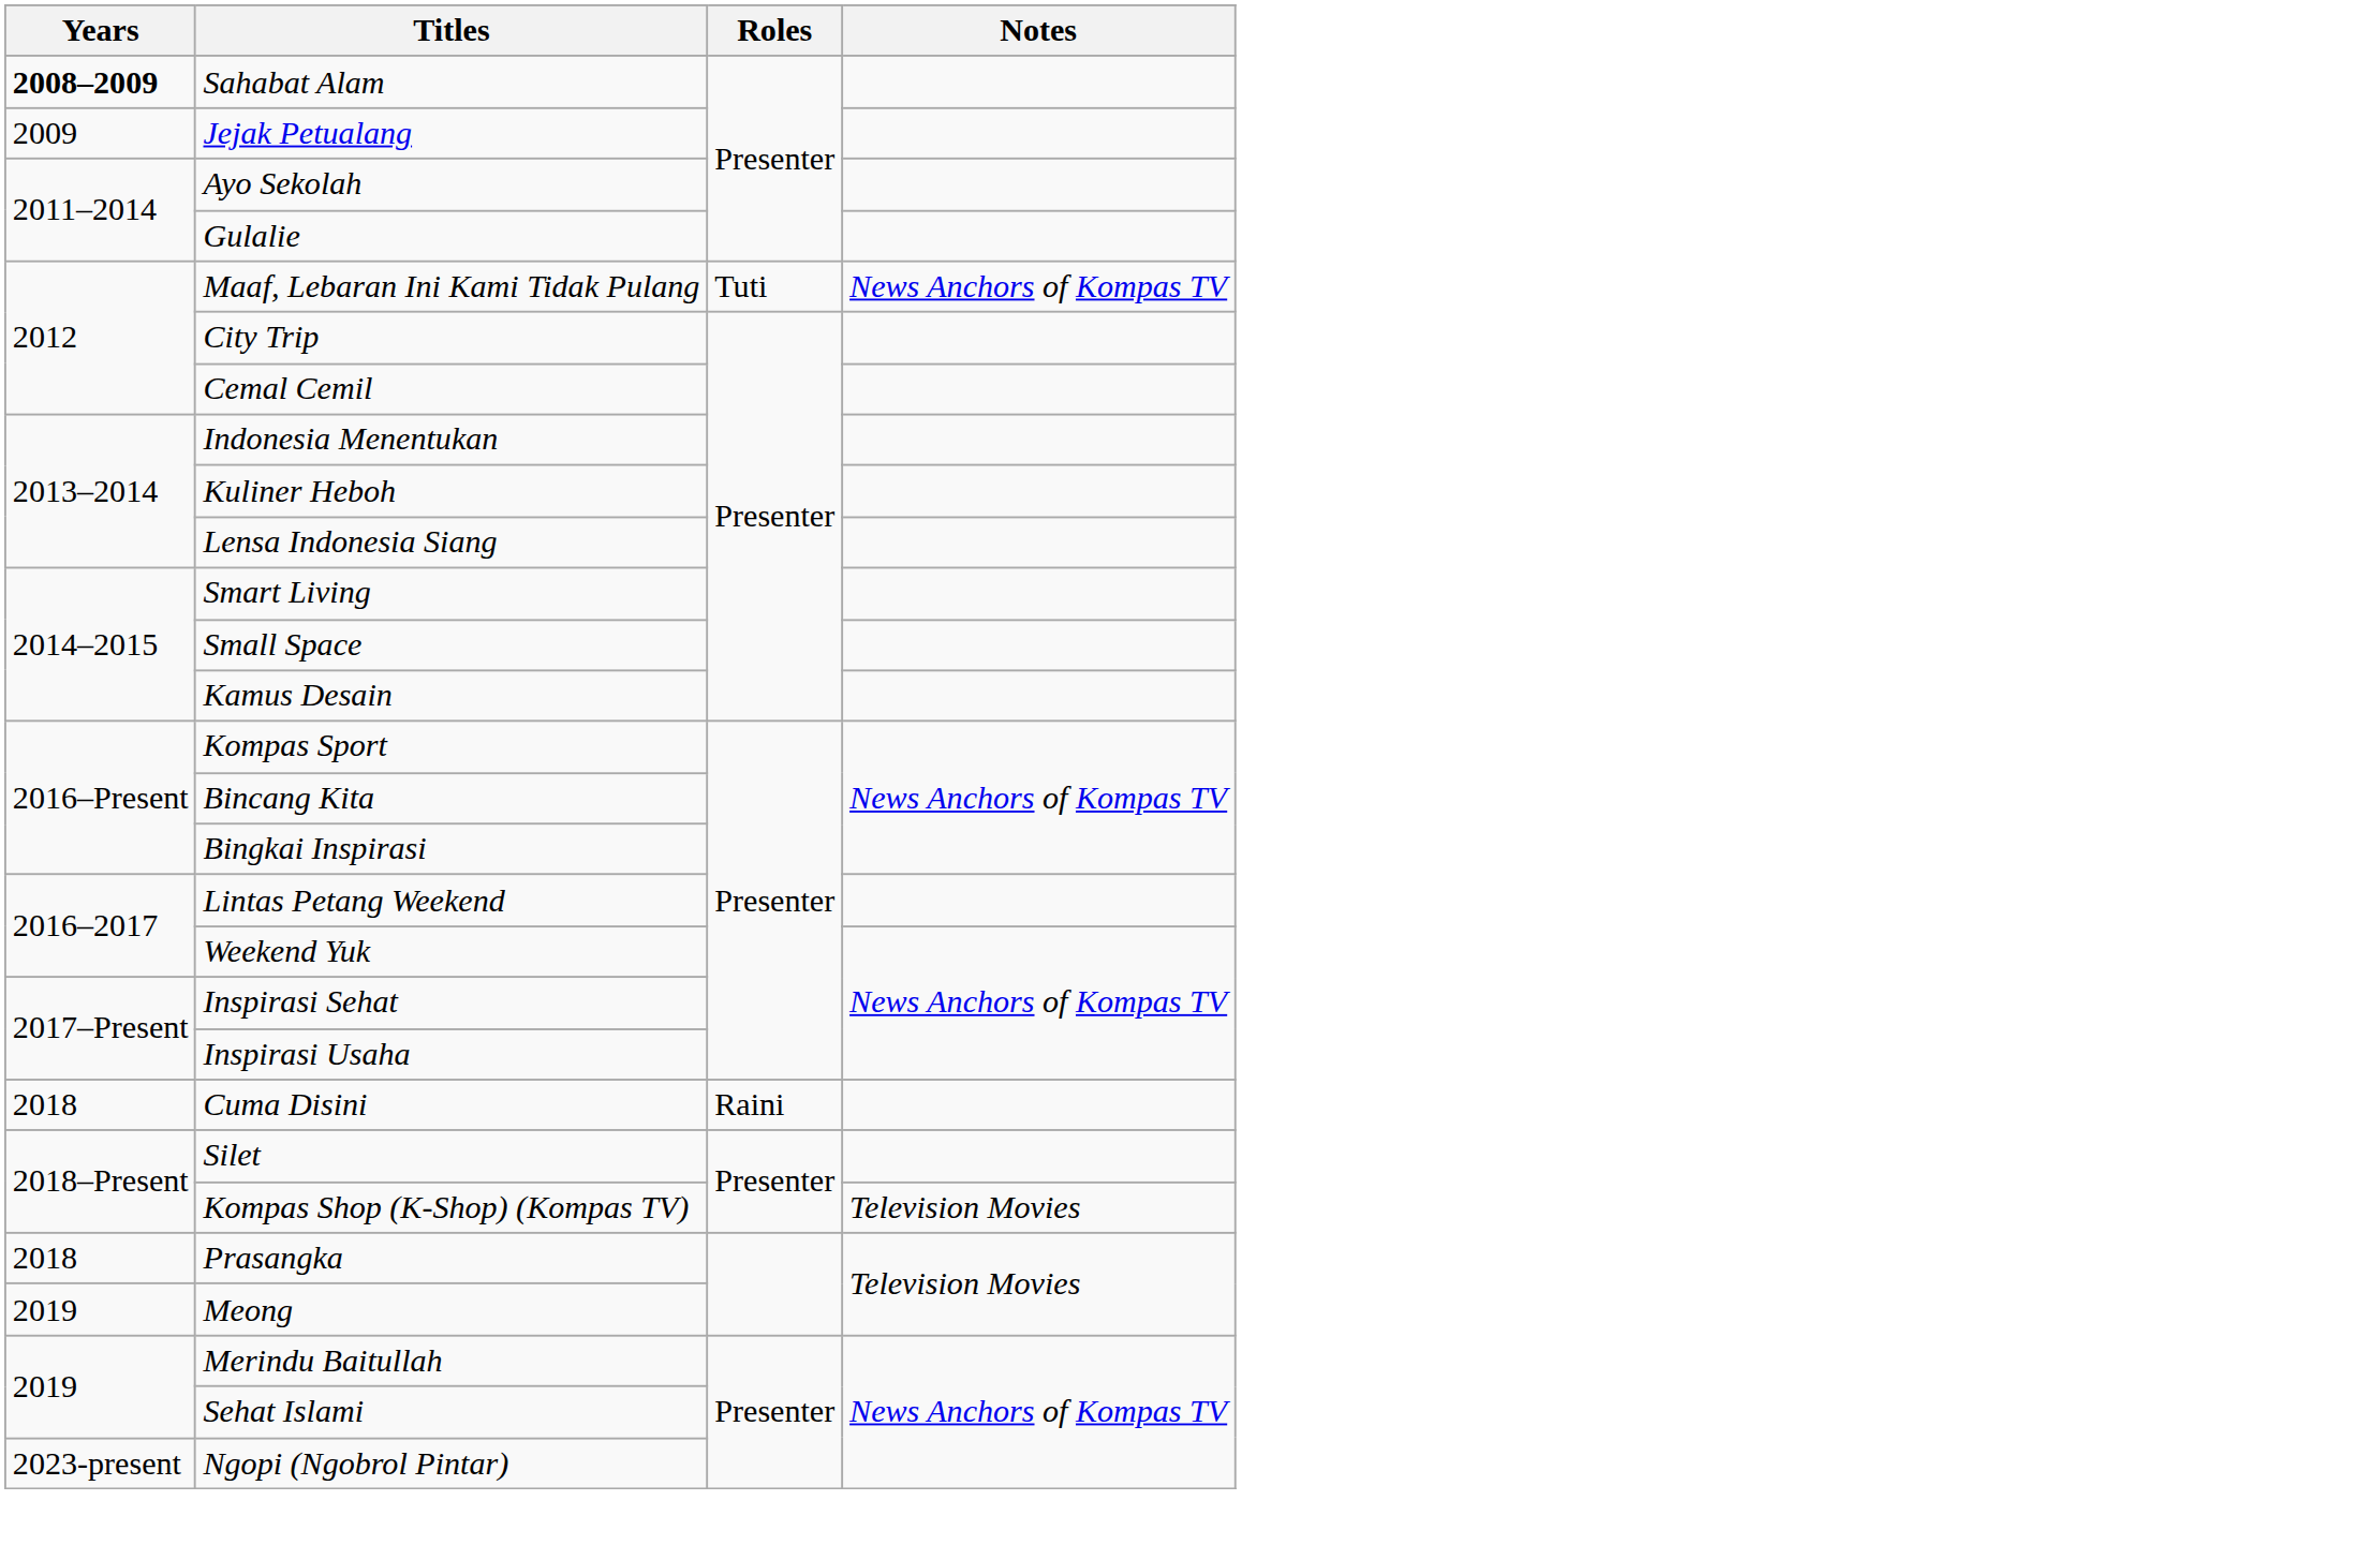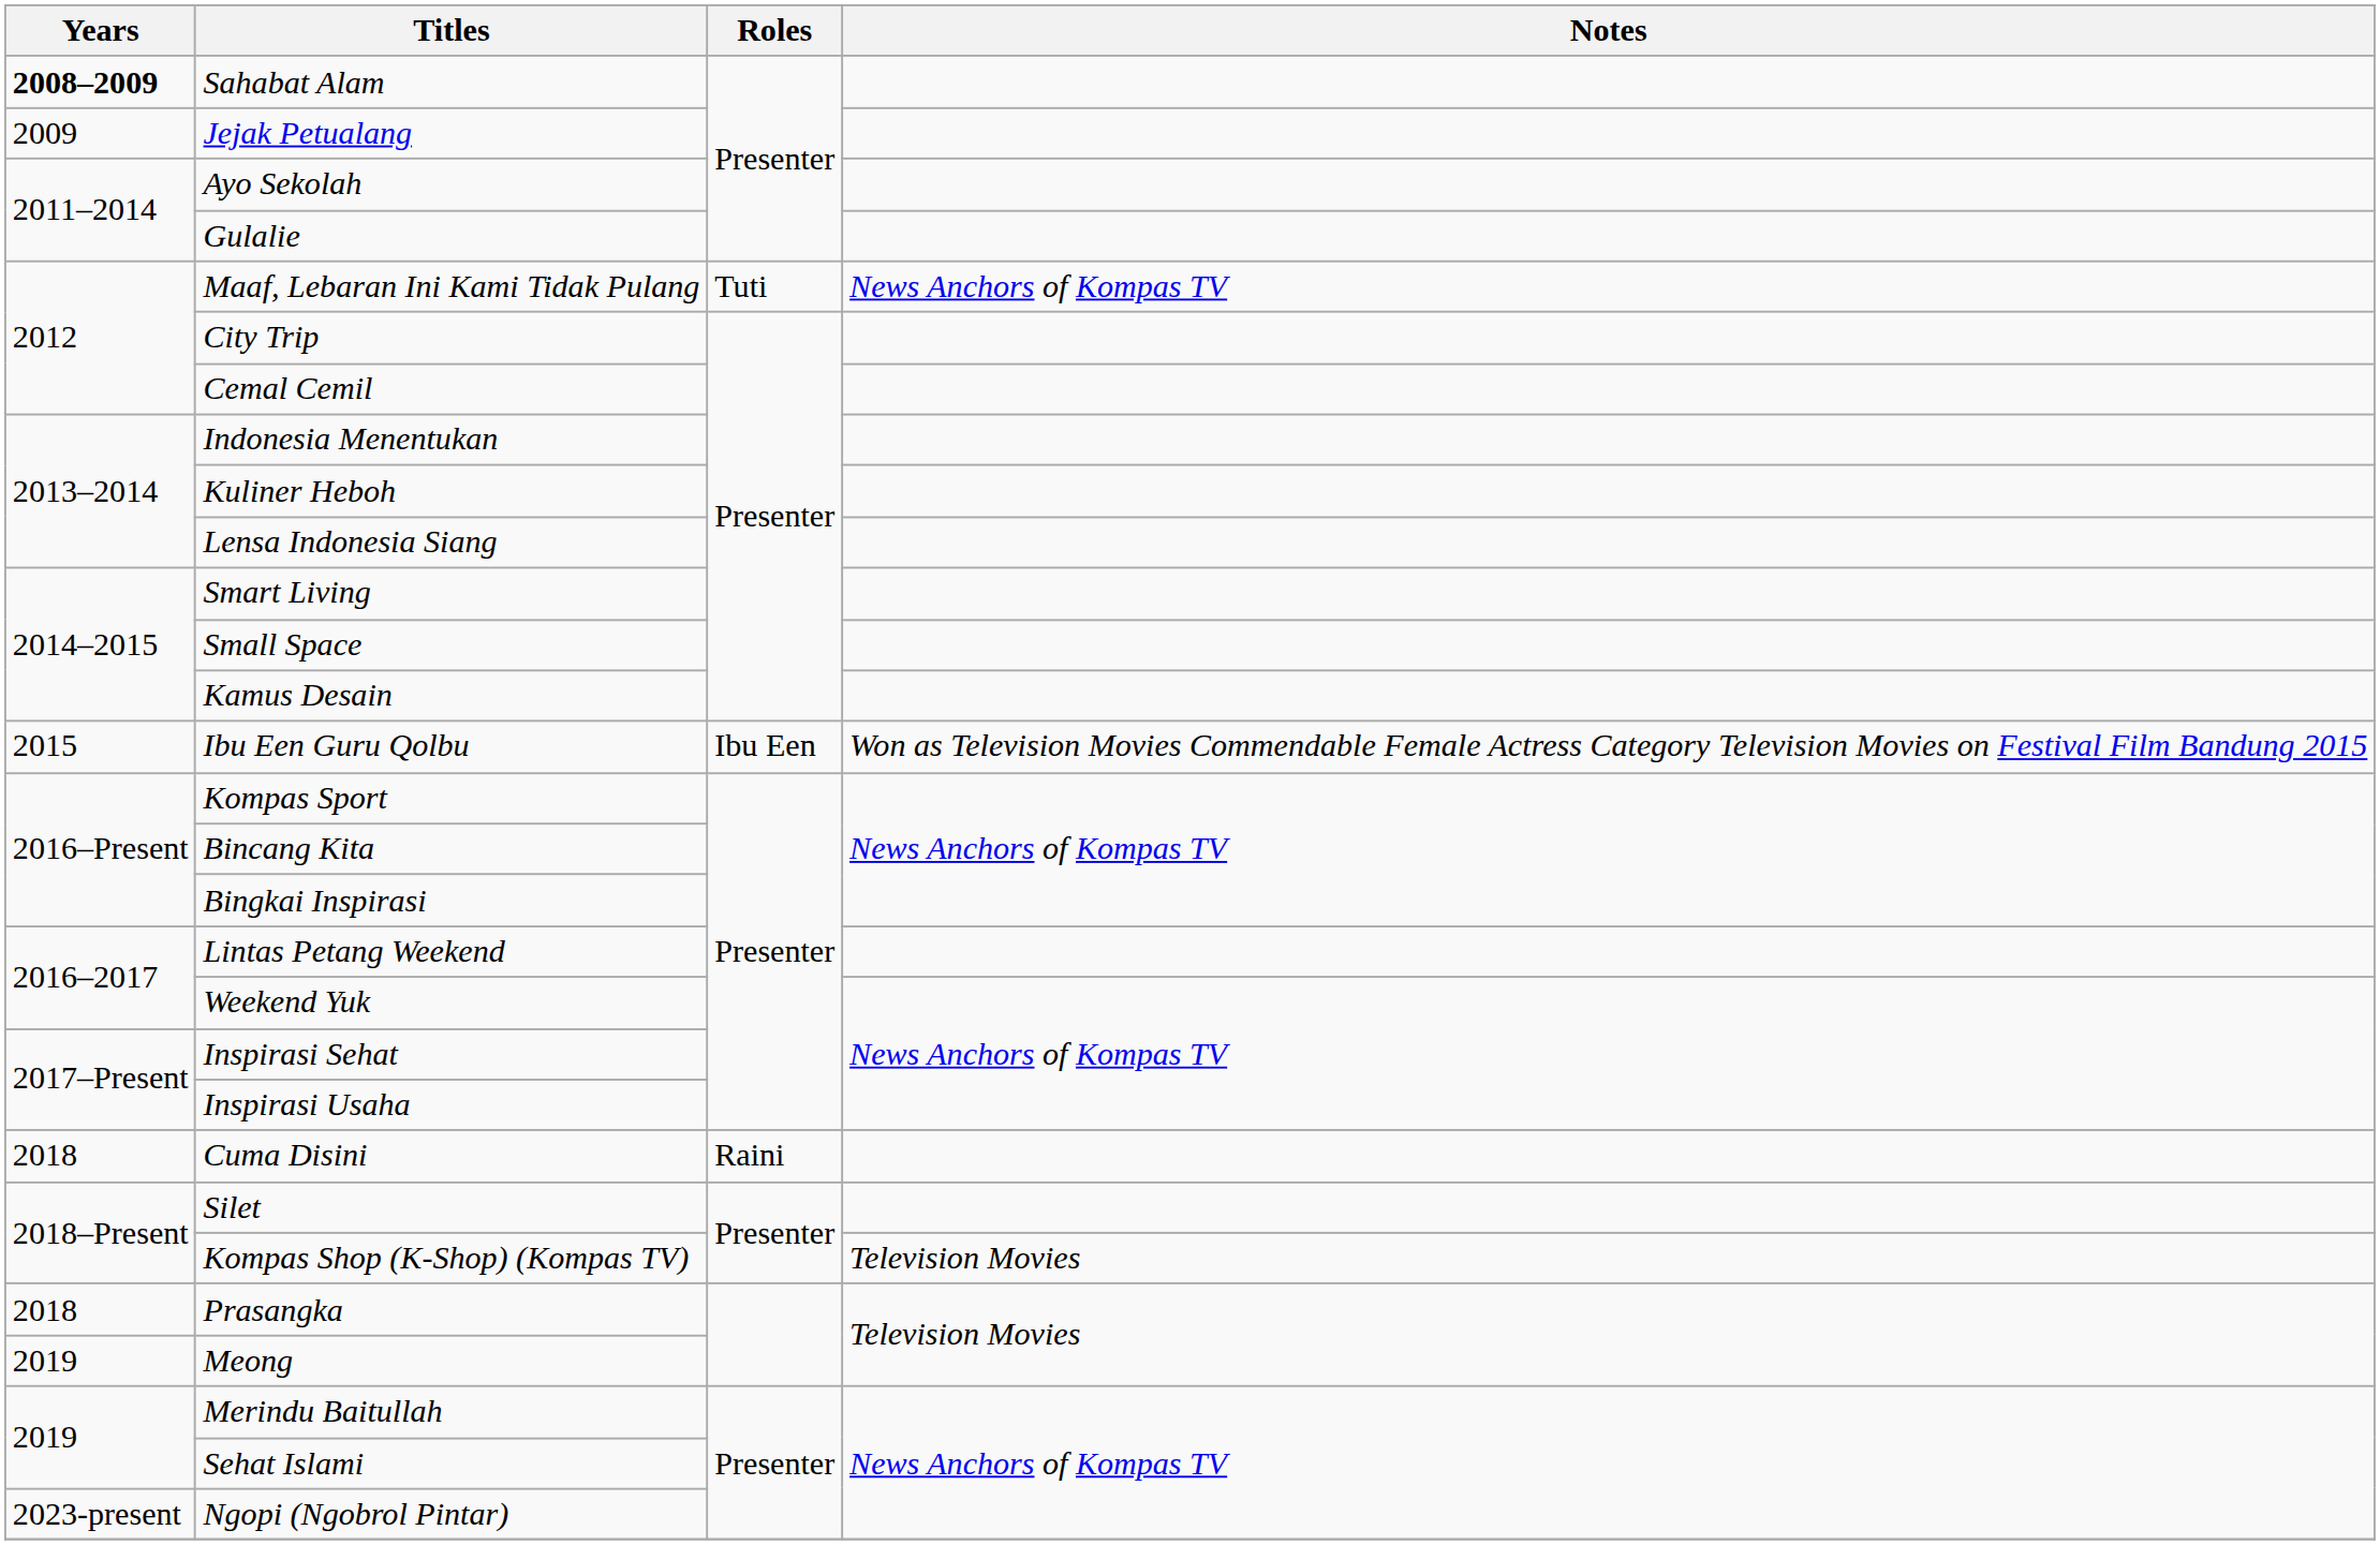 <table class="wikitable sortable">
 <tr>
 <th>Years</th>
 <th>Titles</th>
 <th>Roles</th>
 <th>Notes</th>
 </tr>
 <tr>
 <td><strong>2008–2009</strong></td>
 <td><em>Sahabat Alam</em></td>
 <td rowspan="4">Presenter</td>
 <td></td>
 </tr>
 <tr>
 <td>2009</td>
 <td><em><a href='#'>Jejak Petualang</a></em></td>
 <td></td>
 </tr>
 <tr>
 <td rowspan="2">2011–2014</td>
 <td><em>Ayo Sekolah</em></td>
 <td></td>
 </tr>
 <tr>
 <td><em>Gulalie</em></td>
 <td></td>
 </tr>
 <tr>
 <td rowspan="3">2012</td>
 <td><em>Maaf, Lebaran Ini Kami Tidak Pulang</em></td>
 <td>Tuti</td>
 <td><em><a href='#'>News Anchors</a> of <a href='#'>Kompas TV</a></em></td>
 </tr>
 <tr>
 <td><em>City Trip</em></td>
 <td rowspan="8">Presenter</td>
 <td></td>
 </tr>
 <tr>
 <td><em>Cemal Cemil</em></td>
 <td></td>
 </tr>
 <tr>
 <td rowspan="3">2013–2014</td>
 <td><em>Indonesia Menentukan</em></td>
 <td></td>
 </tr>
 <tr>
 <td><em>Kuliner Heboh</em></td>
 <td></td>
 </tr>
 <tr>
 <td><em>Lensa Indonesia Siang</em></td>
 <td></td>
 </tr>
 <tr>
 <td rowspan="3">2014–2015</td>
 <td><em>Smart Living</em></td>
 <td></td>
 </tr>
 <tr>
 <td><em>Small Space</em></td>
 <td></td>
 </tr>
 <tr>
 <td><em>Kamus Desain</em></td>
 <td></td>
+</tr>
+<tr>
+<td>2015</td>
+<td><em>Ibu Een Guru Qolbu</em></td>
+<td>Ibu Een</td>
+<td><em>Won as Television Movies Commendable Female Actress Category Television Movies</em> <em>on</em> <em><a href='#'>Festival Film Bandung 2015</a></em></td>
 </tr>
 <tr>
 <td rowspan="3">2016–Present</td>
 <td><em>Kompas Sport</em></td>
 <td rowspan="7">Presenter</td>
 <td rowspan="3"><em><a href='#'>News Anchors</a> of <a href='#'>Kompas TV</a></em></td>
 </tr>
 <tr>
 <td><em>Bincang Kita</em></td>
 </tr>
 <tr>
 <td><em>Bingkai Inspirasi</em></td>
 </tr>
 <tr>
 <td rowspan="2">2016–2017</td>
 <td><em>Lintas Petang Weekend</em></td>
 <td></td>
 </tr>
 <tr>
 <td><em>Weekend Yuk</em></td>
 <td rowspan="3"><em><a href='#'>News Anchors</a> of <a href='#'>Kompas TV</a></em></td>
 </tr>
 <tr>
 <td rowspan="2">2017–Present</td>
 <td><em>Inspirasi Sehat</em></td>
 </tr>
 <tr>
 <td><em>Inspirasi Usaha</em></td>
 </tr>
 <tr>
 <td>2018</td>
 <td><em>Cuma Disini</em></td>
 <td>Raini</td>
 <td></td>
 </tr>
 <tr>
 <td rowspan="2">2018–Present</td>
 <td><em>Silet</em></td>
 <td rowspan="2">Presenter</td>
 <td></td>
 </tr>
 <tr>
 <td><em>Kompas Shop (K-Shop) (Kompas TV)</em></td>
 <td><em>Television Movies</em></td>
 </tr>
 <tr>
 <td>2018</td>
 <td><em>Prasangka</em></td>
 <td rowspan="2"></td>
 <td rowspan="2" ><em>Television Movies</em></td>
 </tr>
 <tr>
 <td>2019</td>
 <td><em>Meong</em></td>
 </tr>
 <tr>
 <td rowspan="2">2019</td>
 <td><em>Merindu Baitullah</em></td>
 <td rowspan="3">Presenter</td>
 <td rowspan="3"><em><a href='#'>News Anchors</a> of <a href='#'>Kompas TV</a></em></td>
 </tr>
 <tr>
 <td><em>Sehat Islami</em></td>
 </tr>
 <tr>
 <td>2023-present</td>
 <td><em>Ngopi (Ngobrol Pintar)</em></td>
 </tr>
 <tr>
 </tr>
 </table>
